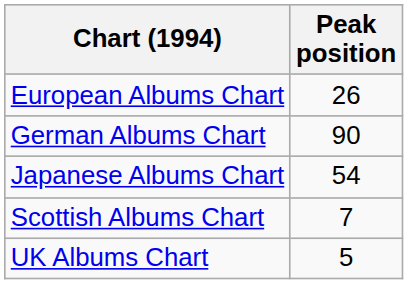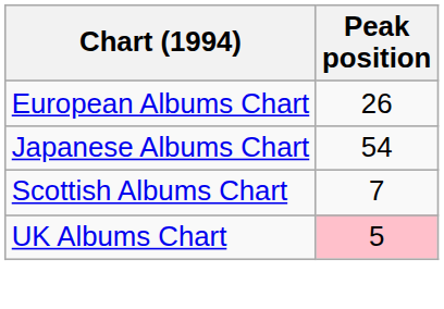 <table class="wikitable sortable">
 <tr>
 <th align="left">Chart (1994)</th>
 <th align="left">Peak<br>position</th>
 </tr>
 <tr>
 <td align="left"><a href='#'>European Albums Chart</a></td>
 <td style="text-align:center;">26</td>
-</tr>
-<tr>
-<td align="left"><a href='#'>German Albums Chart</a></td>
-<td style="text-align:center;">90</td>
 </tr>
 <tr>
 <td align="left"><a href='#'>Japanese Albums Chart</a></td>
 <td style="text-align:center;">54</td>
 </tr>
 <tr>
 <td align="left"><a href='#'>Scottish Albums Chart</a></td>
 <td align="center">7</td>
 </tr>
 <tr>
 <td align="left"><a href='#'>UK Albums Chart</a></td>
-<td style="text-align:center;">5</td>
+<td style="background: pink; text-align:center;">5</td>
 </tr>
 </table>
